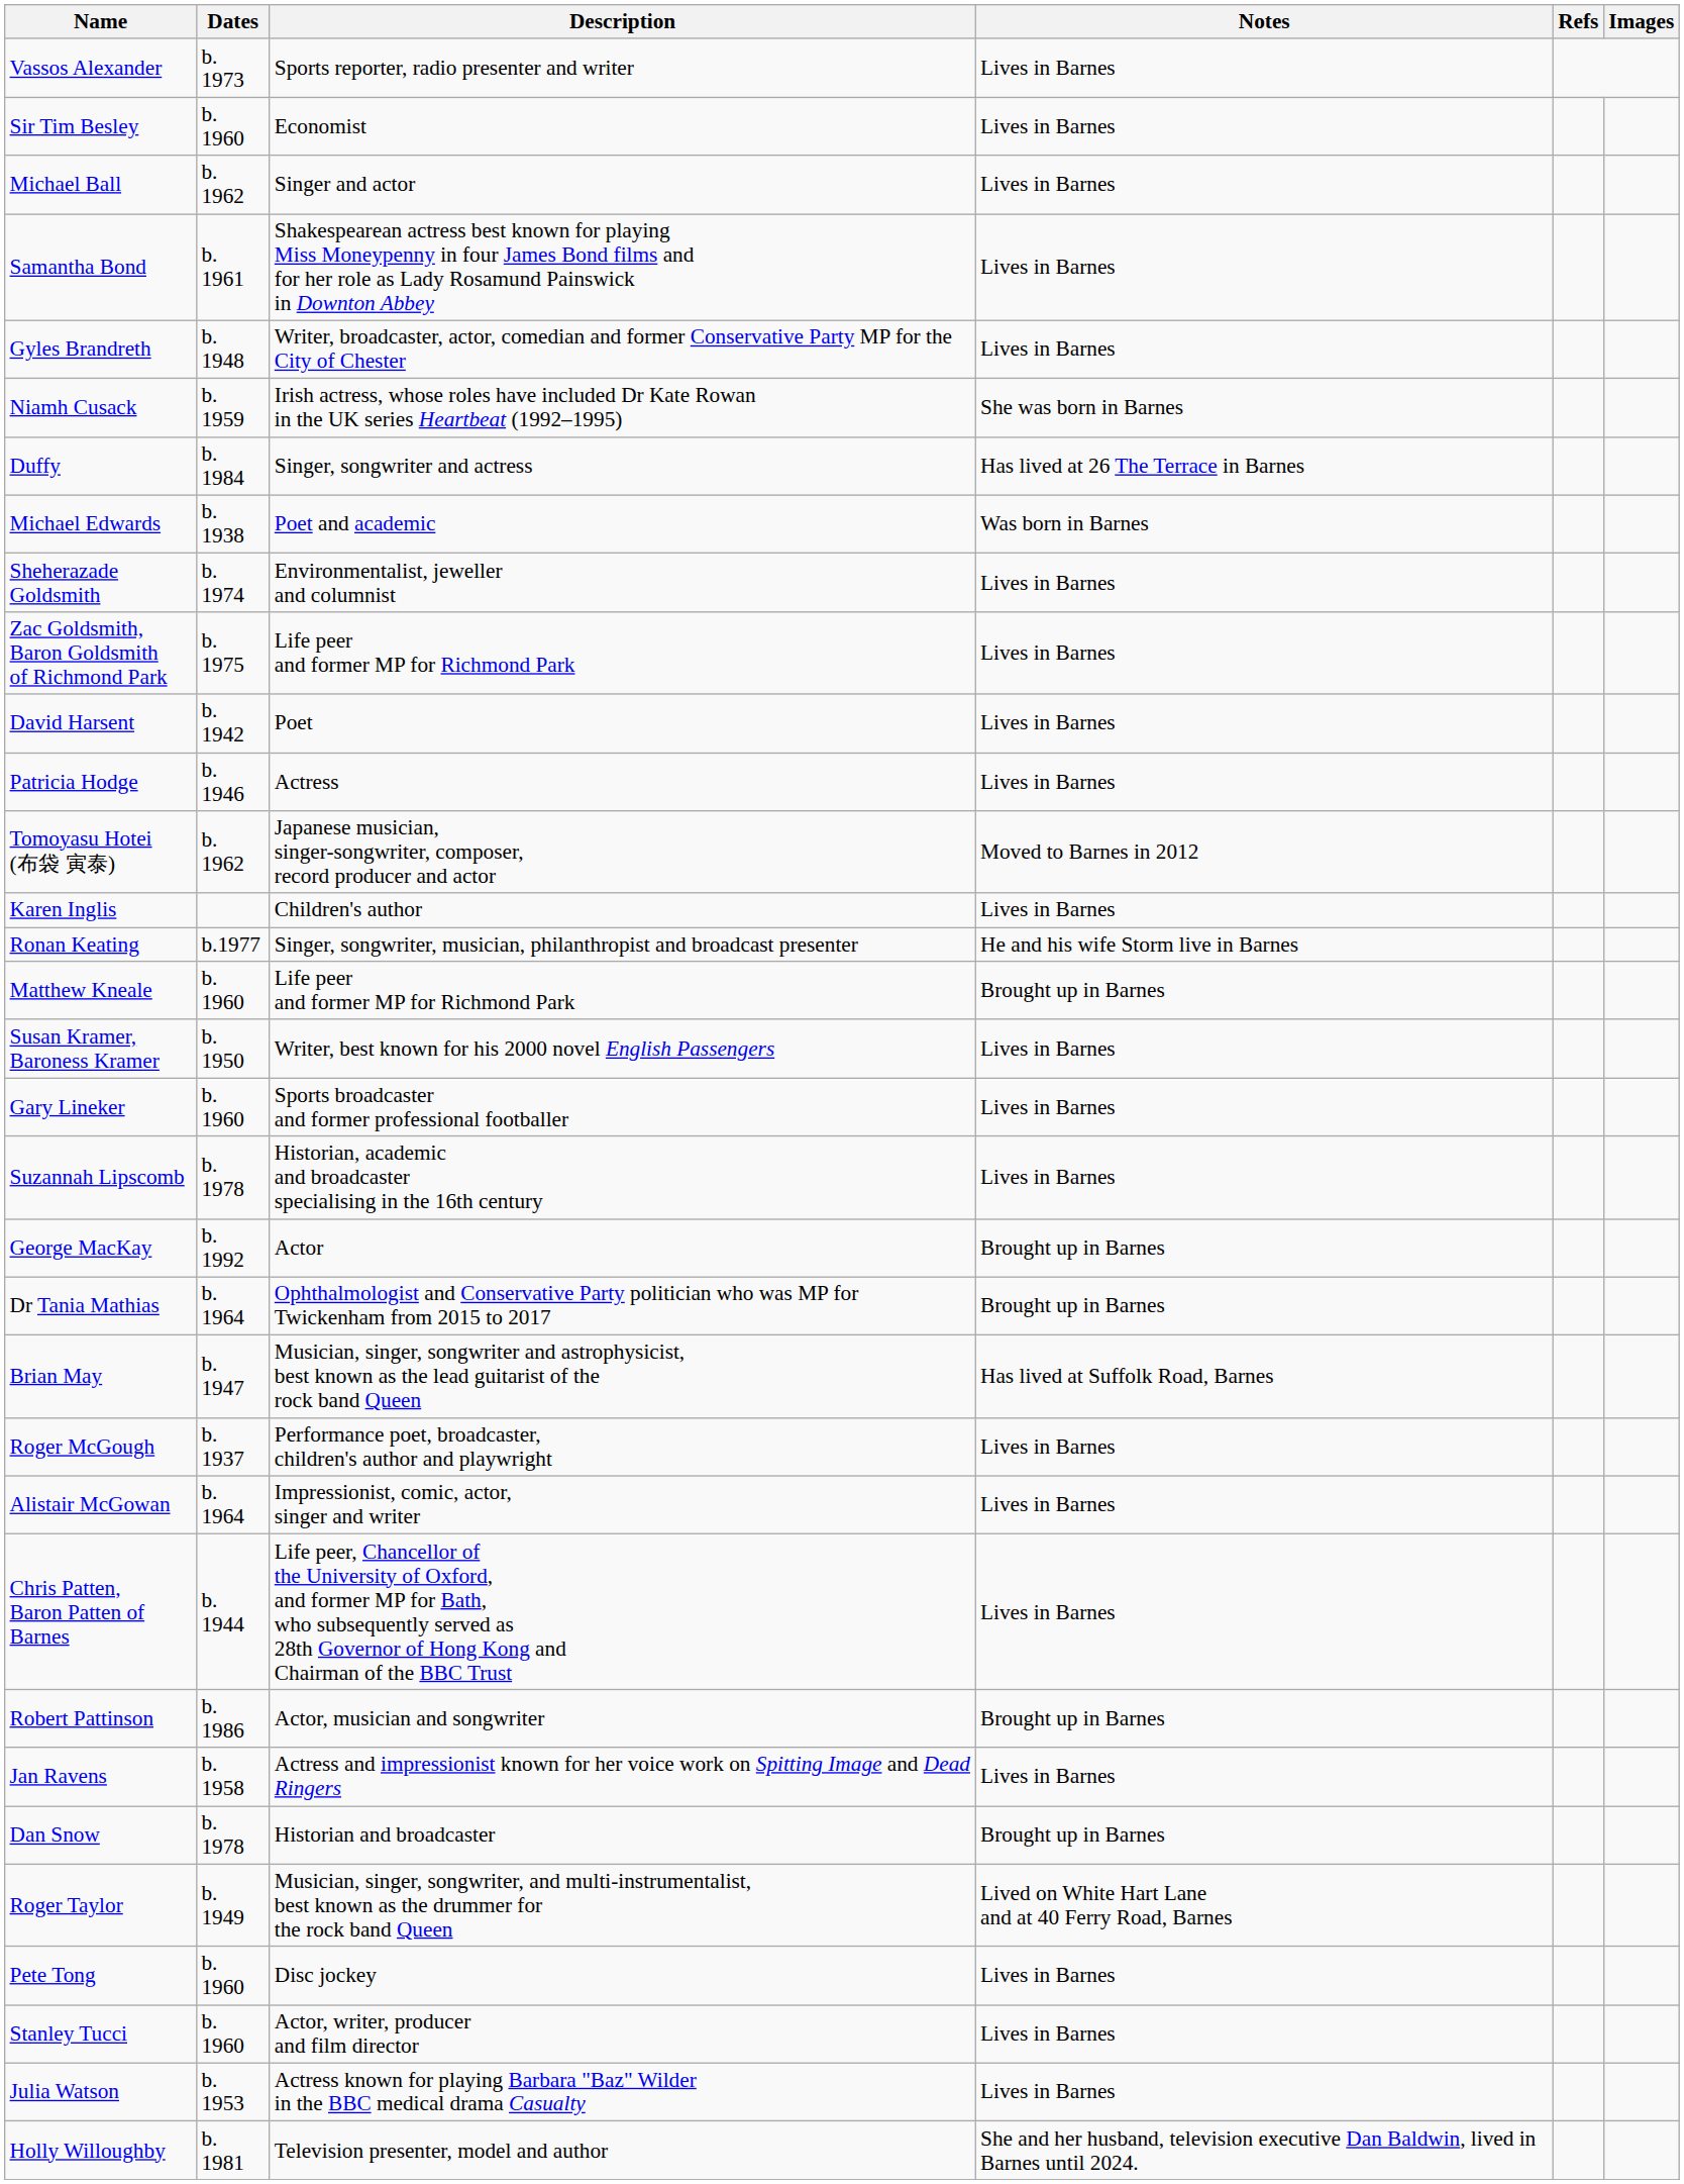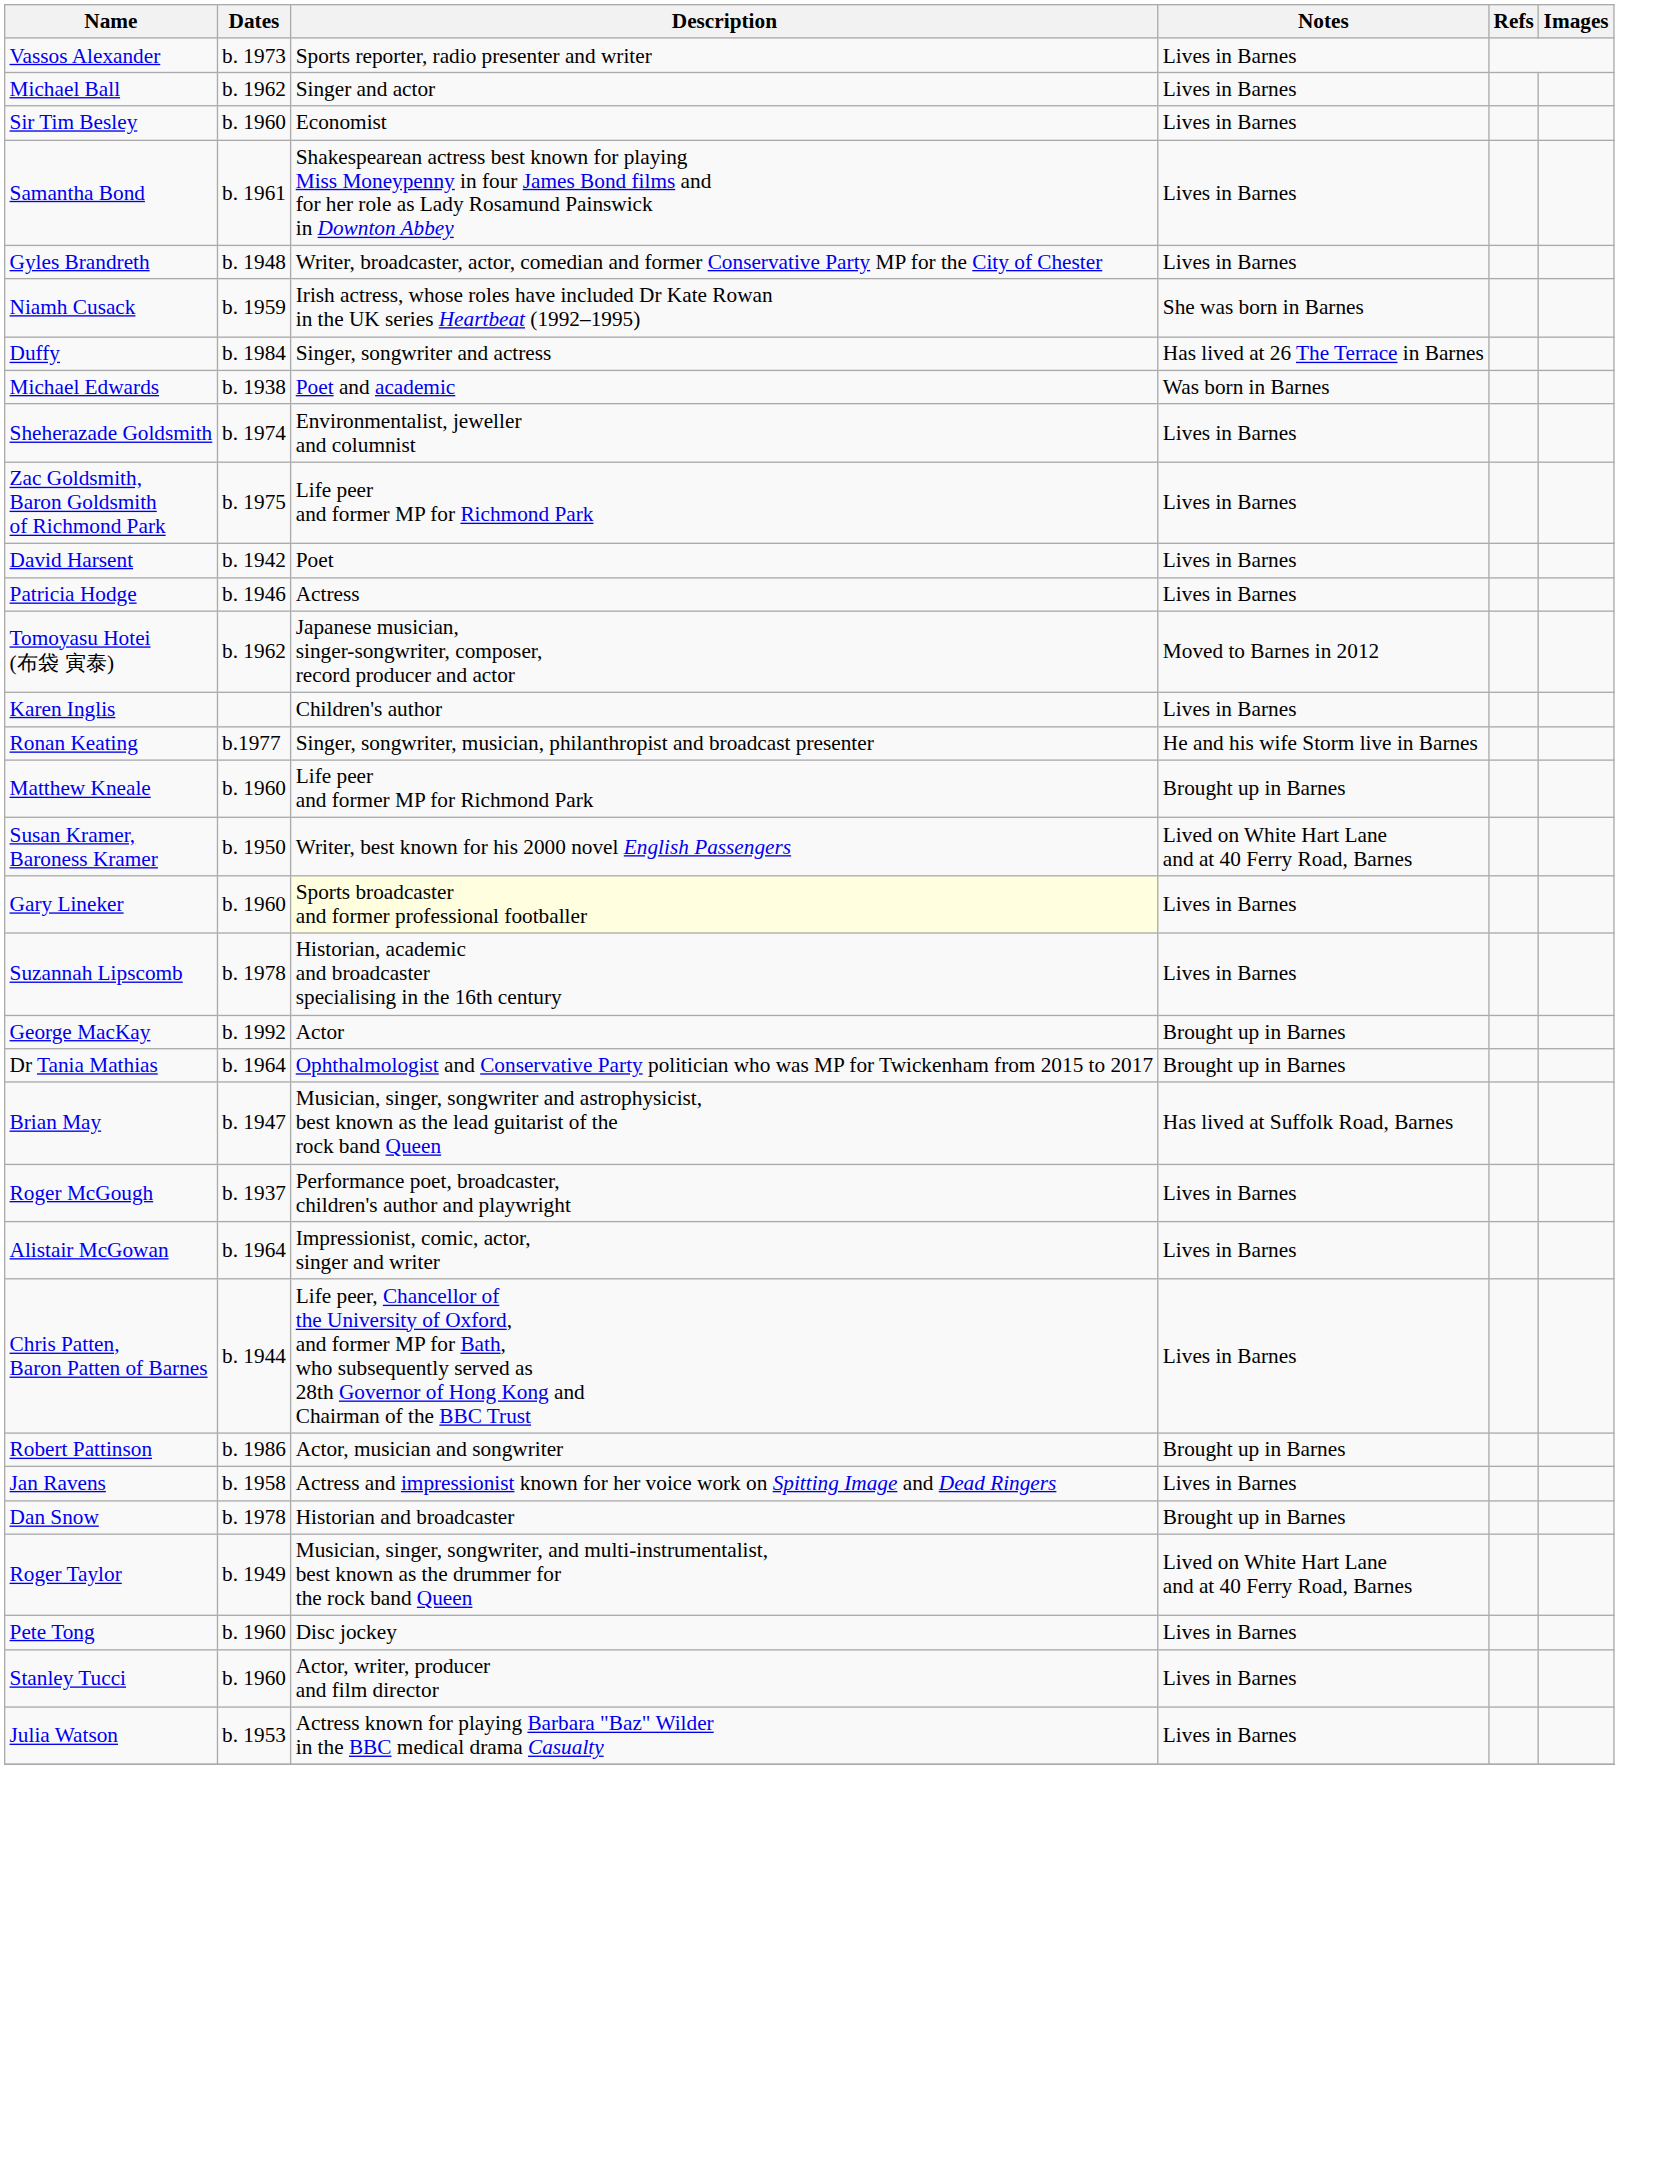 <table class="wikitable sortable">
 <tr>
 <th>Name</th>
 <th>Dates</th>
 <th>Description</th>
 <th>Notes</th>
 <th>Refs</th>
 <th>Images</th>
 </tr>
 <tr>
 <td><a href='#'>Vassos Alexander</a></td>
 <td>b. 1973</td>
 <td>Sports reporter, radio presenter and writer</td>
 <td>Lives in Barnes</td>
 </tr>
 <tr>
-<td><a href='#'>Sir Tim Besley</a></td>
-<td>b. 1960</td>
-<td>Economist</td>
+<td><a href='#'>Michael Ball</a></td>
+<td>b. 1962</td>
+<td>Singer and actor</td>
 <td>Lives in Barnes</td>
 <td></td>
 <td></td>
 </tr>
 <tr>
-<td><a href='#'>Michael Ball</a></td>
-<td>b. 1962</td>
-<td>Singer and actor</td>
+<td><a href='#'>Sir Tim Besley</a></td>
+<td>b. 1960</td>
+<td>Economist</td>
 <td>Lives in Barnes</td>
 <td></td>
 <td></td>
 </tr>
 <tr>
 <td><a href='#'>Samantha Bond</a></td>
 <td>b. 1961</td>
 <td>Shakespearean actress best known for playing<br> <a href='#'>Miss Moneypenny</a> in four <a href='#'>James Bond films</a> and<br> for her role  as Lady Rosamund Painswick <br> in <em><a href='#'>Downton Abbey</a></em></td>
 <td>Lives in Barnes</td>
 <td></td>
 <td></td>
 </tr>
 <tr>
 <td><a href='#'>Gyles Brandreth</a></td>
 <td>b. 1948</td>
 <td>Writer, broadcaster, actor, comedian and former <a href='#'>Conservative Party</a> MP for the <a href='#'>City of Chester</a></td>
 <td>Lives in Barnes</td>
 <td></td>
 <td></td>
 </tr>
 <tr>
 <td><a href='#'>Niamh Cusack</a></td>
 <td>b. 1959</td>
 <td>Irish actress, whose roles have included Dr Kate Rowan<br>  in the UK series <em><a href='#'>Heartbeat</a></em> (1992–1995)</td>
 <td>She was born in Barnes</td>
 <td></td>
 <td></td>
 </tr>
 <tr>
 <td><a href='#'>Duffy</a></td>
 <td>b. 1984</td>
 <td>Singer, songwriter and actress</td>
 <td>Has lived at 26 <a href='#'>The Terrace</a> in Barnes</td>
 <td></td>
 <td></td>
 </tr>
 <tr>
 <td><a href='#'>Michael Edwards</a></td>
 <td>b. 1938</td>
 <td><a href='#'>Poet</a> and <a href='#'>academic</a></td>
 <td>Was born in Barnes</td>
 <td></td>
 <td></td>
 </tr>
 <tr>
 <td><a href='#'>Sheherazade Goldsmith</a></td>
 <td>b. 1974</td>
 <td>Environmentalist, jeweller<br> and columnist</td>
 <td>Lives in Barnes</td>
 <td></td>
 <td></td>
 </tr>
 <tr>
 <td><a href='#'>Zac Goldsmith,<br> Baron Goldsmith<br> of Richmond Park</a></td>
 <td>b. 1975</td>
 <td>Life peer<br> and former MP for <a href='#'>Richmond Park</a></td>
 <td>Lives in Barnes</td>
 <td></td>
 <td></td>
 </tr>
 <tr>
 <td><a href='#'>David Harsent</a></td>
 <td>b. 1942</td>
 <td>Poet</td>
 <td>Lives in Barnes</td>
 <td></td>
 <td></td>
 </tr>
 <tr>
 <td><a href='#'>Patricia Hodge</a></td>
 <td>b. 1946</td>
 <td>Actress</td>
 <td>Lives in Barnes</td>
 <td></td>
 <td></td>
 </tr>
 <tr>
 <td><a href='#'>Tomoyasu Hotei</a><br> (布袋 寅泰)</td>
 <td>b. 1962</td>
 <td>Japanese musician,<br> singer-songwriter, composer,<br> record producer and actor</td>
 <td>Moved to Barnes in 2012</td>
 <td></td>
 <td></td>
 </tr>
 <tr>
 <td><a href='#'>Karen Inglis</a></td>
 <td></td>
 <td>Children's author</td>
 <td>Lives in Barnes</td>
 <td></td>
 </tr>
 <tr>
 <td><a href='#'>Ronan Keating</a></td>
 <td>b.1977</td>
 <td>Singer, songwriter, musician, philanthropist and broadcast presenter</td>
 <td>He and his wife Storm live in Barnes</td>
 <td></td>
 <td></td>
 </tr>
 <tr>
 <td><a href='#'>Matthew Kneale</a></td>
 <td>b. 1960</td>
 <td>Life peer<br> and former MP for Richmond Park</td>
 <td>Brought up in Barnes</td>
 <td></td>
 <td></td>
 </tr>
 <tr>
 <td><a href='#'>Susan Kramer,<br>Baroness Kramer</a></td>
 <td>b. 1950</td>
 <td>Writer, best known for his 2000 novel <em><a href='#'>English Passengers</a></em></td>
-<td>Lives in Barnes</td>
+<td>Lived on White Hart Lane<br>and at 40 Ferry Road, Barnes</td>
 <td></td>
 <td></td>
 </tr>
 <tr>
 <td><a href='#'>Gary Lineker</a></td>
 <td>b. 1960</td>
-<td>Sports broadcaster<br> and former professional footballer</td>
+<td style="background: lightyellow;">Sports broadcaster<br> and former professional footballer</td>
 <td>Lives in Barnes</td>
 <td></td>
 <td></td>
 </tr>
 <tr>
 <td><a href='#'>Suzannah Lipscomb</a></td>
 <td>b. 1978</td>
 <td>Historian, academic<br> and broadcaster<br> specialising in the 16th century</td>
 <td>Lives in Barnes</td>
 <td></td>
 <td></td>
 </tr>
 <tr>
 <td><a href='#'>George MacKay</a></td>
 <td>b. 1992</td>
 <td>Actor</td>
 <td>Brought up in Barnes</td>
 <td></td>
 <td></td>
 </tr>
 <tr>
 <td>Dr <a href='#'>Tania Mathias</a></td>
 <td>b. 1964</td>
 <td><a href='#'>Ophthalmologist</a> and <a href='#'>Conservative Party</a> politician who was MP for Twickenham from 2015 to 2017</td>
 <td>Brought up in Barnes</td>
 <td></td>
 <td></td>
 </tr>
 <tr>
 <td><a href='#'>Brian May</a></td>
 <td>b. 1947</td>
 <td>Musician, singer, songwriter and astrophysicist,<br> best known as the lead guitarist of the<br> rock band <a href='#'>Queen</a></td>
 <td>Has lived at Suffolk Road, Barnes</td>
 <td></td>
 <td></td>
 </tr>
 <tr>
 <td><a href='#'>Roger McGough</a></td>
 <td>b. 1937</td>
 <td>Performance poet, broadcaster,<br> children's author and playwright</td>
 <td>Lives in Barnes</td>
 <td></td>
 <td></td>
 </tr>
 <tr>
 <td><a href='#'>Alistair McGowan</a></td>
 <td>b. 1964</td>
 <td>Impressionist, comic, actor,<br> singer and writer</td>
 <td>Lives in Barnes</td>
 <td></td>
 <td></td>
 </tr>
 <tr>
 <td><a href='#'>Chris Patten,<br> Baron Patten of Barnes</a></td>
 <td>b. 1944</td>
 <td>Life peer, <a href='#'>Chancellor of<br>the University of Oxford</a>, <br>and former MP for <a href='#'>Bath</a>,<br> who subsequently served as<br> 28th <a href='#'>Governor of Hong Kong</a> and<br> Chairman of the <a href='#'>BBC Trust</a></td>
 <td>Lives in Barnes</td>
 <td></td>
 <td></td>
 </tr>
 <tr>
 <td><a href='#'>Robert Pattinson</a></td>
 <td>b. 1986</td>
 <td>Actor, musician and songwriter</td>
 <td>Brought up in Barnes</td>
 <td></td>
 <td></td>
 </tr>
 <tr>
 <td><a href='#'>Jan Ravens</a></td>
 <td>b. 1958</td>
 <td>Actress and <a href='#'>impressionist</a> known for her voice work on <em><a href='#'>Spitting Image</a></em> and <em><a href='#'>Dead Ringers</a></em></td>
 <td>Lives in Barnes</td>
 <td></td>
 <td></td>
 </tr>
 <tr>
 <td><a href='#'>Dan Snow</a></td>
 <td>b. 1978</td>
 <td>Historian and broadcaster</td>
 <td>Brought up in Barnes</td>
 <td></td>
 <td></td>
 </tr>
 <tr>
 <td><a href='#'>Roger Taylor</a></td>
 <td>b. 1949</td>
 <td>Musician, singer, songwriter, and multi-instrumentalist,<br> best known as the drummer for<br> the rock band <a href='#'>Queen</a></td>
 <td>Lived on White Hart Lane<br>and at 40 Ferry Road, Barnes</td>
 <td></td>
 <td></td>
 </tr>
 <tr>
 <td><a href='#'>Pete Tong</a></td>
 <td>b. 1960</td>
 <td>Disc jockey</td>
 <td>Lives in Barnes</td>
 <td></td>
 <td></td>
 </tr>
 <tr>
 <td><a href='#'>Stanley Tucci</a></td>
 <td>b. 1960</td>
 <td>Actor, writer, producer<br> and film director</td>
 <td>Lives in Barnes</td>
 <td></td>
 <td></td>
 </tr>
 <tr>
 <td><a href='#'>Julia Watson</a></td>
 <td>b. 1953</td>
 <td>Actress known for playing <a href='#'>Barbara "Baz" Wilder</a><br> in the <a href='#'>BBC</a> medical drama <em><a href='#'>Casualty</a></em></td>
 <td>Lives in Barnes</td>
 <td></td>
 <td></td>
 </tr>
-<tr>
-<td><a href='#'>Holly Willoughby</a></td>
-<td>b. 1981</td>
-<td>Television presenter, model and author</td>
-<td>She and her husband,  television executive <a href='#'>Dan Baldwin</a>, lived in Barnes until 2024.</td>
-<td></td>
-<td></td>
-</tr>
 <tr |>
 </tr>
 </table>
